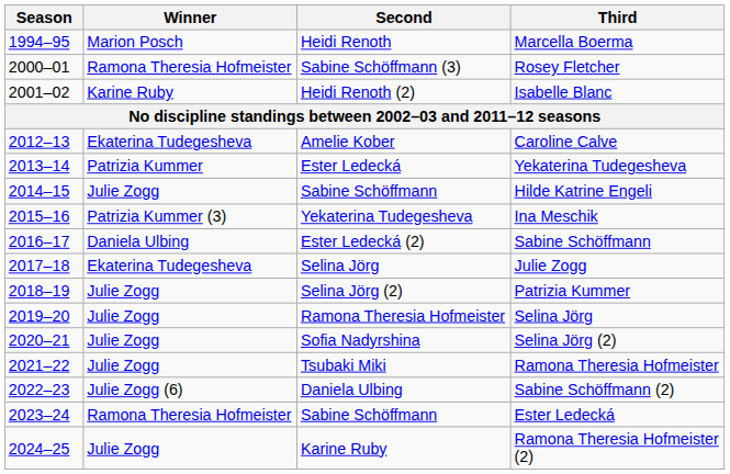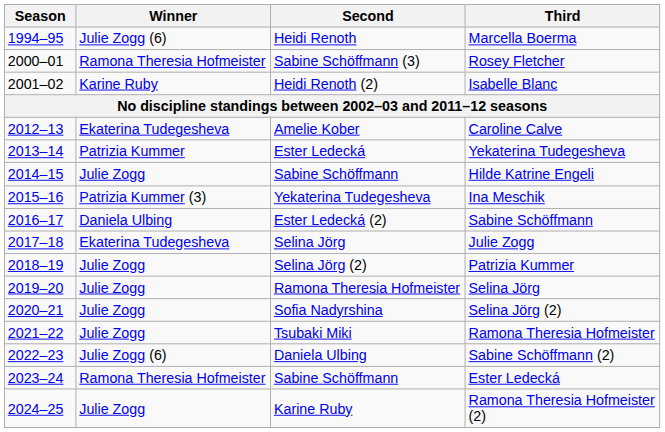 <table class="wikitable" style="font-size:95%;">
 <tr>
 <th width="69">Season</th>
 <th width="200">Winner</th>
 <th width="200">Second</th>
 <th width="200">Third</th>
 </tr>
 <tr>
 <td><a href='#'>1994–95</a></td>
-<td> <a href='#'>Marion Posch</a></td>
+<td> <a href='#'>Julie Zogg</a> (6)</td>
 <td> <a href='#'>Heidi Renoth</a></td>
 <td> <a href='#'>Marcella Boerma</a></td>
 </tr>
 <tr>
 <td>2000–01</td>
 <td> <a href='#'>Ramona Theresia Hofmeister</a></td>
 <td> <a href='#'>Sabine Schöffmann</a> (3)</td>
 <td> <a href='#'>Rosey Fletcher</a></td>
 </tr>
 <tr>
 <td>2001–02</td>
 <td> <a href='#'>Karine Ruby</a></td>
 <td> <a href='#'>Heidi Renoth</a> (2)</td>
 <td> <a href='#'>Isabelle Blanc</a></td>
 </tr>
 <tr>
 <th colspan=4>No discipline standings between 2002–03 and 2011–12 seasons</th>
 </tr>
 <tr>
 <td><a href='#'>2012–13</a></td>
 <td> <a href='#'>Ekaterina Tudegesheva</a></td>
 <td> <a href='#'>Amelie Kober</a></td>
 <td> <a href='#'>Caroline Calve</a></td>
 </tr>
 <tr>
 <td><a href='#'>2013–14</a></td>
 <td> <a href='#'>Patrizia Kummer</a></td>
 <td> <a href='#'>Ester Ledecká</a></td>
 <td> <a href='#'>Yekaterina Tudegesheva</a></td>
 </tr>
 <tr>
 <td><a href='#'>2014–15</a></td>
 <td> <a href='#'>Julie Zogg</a></td>
 <td> <a href='#'>Sabine Schöffmann</a></td>
 <td> <a href='#'>Hilde Katrine Engeli</a></td>
 </tr>
 <tr>
 <td><a href='#'>2015–16</a></td>
 <td> <a href='#'>Patrizia Kummer</a> (3)</td>
 <td> <a href='#'>Yekaterina Tudegesheva</a></td>
 <td> <a href='#'>Ina Meschik</a></td>
 </tr>
 <tr>
 <td><a href='#'>2016–17</a></td>
 <td> <a href='#'>Daniela Ulbing</a></td>
 <td> <a href='#'>Ester Ledecká</a> (2)</td>
 <td> <a href='#'>Sabine Schöffmann</a></td>
 </tr>
 <tr>
 <td><a href='#'>2017–18</a></td>
 <td> <a href='#'>Ekaterina Tudegesheva</a></td>
 <td> <a href='#'>Selina Jörg</a></td>
 <td> <a href='#'>Julie Zogg</a></td>
 </tr>
 <tr>
 <td><a href='#'>2018–19</a></td>
 <td> <a href='#'>Julie Zogg</a></td>
 <td> <a href='#'>Selina Jörg</a> (2)</td>
 <td> <a href='#'>Patrizia Kummer</a></td>
 </tr>
 <tr>
 <td><a href='#'>2019–20</a></td>
 <td> <a href='#'>Julie Zogg</a></td>
 <td> <a href='#'>Ramona Theresia Hofmeister</a></td>
 <td> <a href='#'>Selina Jörg</a></td>
 </tr>
 <tr>
 <td><a href='#'>2020–21</a></td>
 <td> <a href='#'>Julie Zogg</a></td>
 <td> <a href='#'>Sofia Nadyrshina</a></td>
 <td> <a href='#'>Selina Jörg</a> (2)</td>
 </tr>
 <tr>
 <td><a href='#'>2021–22</a></td>
 <td> <a href='#'>Julie Zogg</a></td>
 <td> <a href='#'>Tsubaki Miki</a></td>
 <td> <a href='#'>Ramona Theresia Hofmeister</a></td>
 </tr>
 <tr>
 <td><a href='#'>2022–23</a></td>
 <td> <a href='#'>Julie Zogg</a> (6)</td>
 <td> <a href='#'>Daniela Ulbing</a></td>
 <td> <a href='#'>Sabine Schöffmann</a> (2)</td>
 </tr>
 <tr>
 <td><a href='#'>2023–24</a></td>
 <td> <a href='#'>Ramona Theresia Hofmeister</a></td>
 <td> <a href='#'>Sabine Schöffmann</a></td>
 <td> <a href='#'>Ester Ledecká</a></td>
 </tr>
 <tr>
 <td><a href='#'>2024–25</a></td>
 <td> <a href='#'>Julie Zogg</a></td>
 <td> <a href='#'>Karine Ruby</a></td>
 <td> <a href='#'>Ramona Theresia Hofmeister</a> (2)</td>
 </tr>
 </table>
